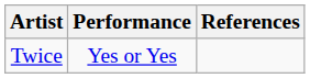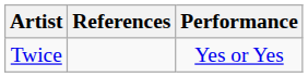 <table class="wikitable" style="text-align:center;">
 <tr>
 <th>Artist</th>
+<th>References</th>
 <th>Performance</th>
-<th>References</th>
 </tr>
 <tr>
 <td><a href='#'>Twice</a></td>
+<td></td>
 <td><a href='#'>Yes or Yes</a></td>
-<td></td>
 </tr>
 </table>
